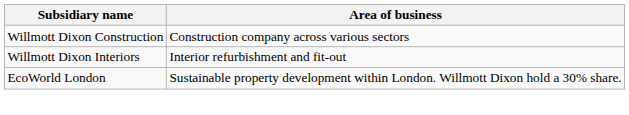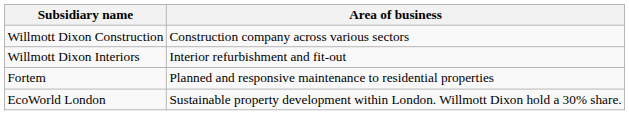 <table class="wikitable">
 <tr>
 <th>Subsidiary name</th>
 <th>Area of business</th>
 </tr>
 <tr>
 <td>Willmott Dixon Construction</td>
 <td>Construction company across various sectors</td>
 </tr>
 <tr>
 <td>Willmott Dixon Interiors</td>
 <td>Interior refurbishment and fit-out</td>
 </tr>
 <tr>
+<td>Fortem</td>
+<td>Planned and responsive maintenance to residential properties</td>
+</tr>
+<tr>
 <td>EcoWorld London</td>
 <td>Sustainable property development within London. Willmott Dixon hold a 30% share.</td>
 </tr>
 </table>
